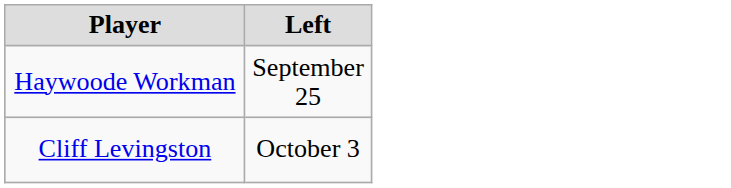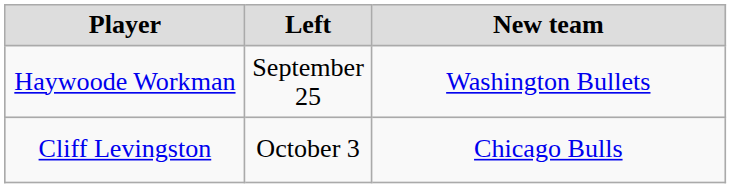 <table class="wikitable" style="text-align: center">
 <tr align="center"  bgcolor="#dddddd">
 <td style="width:140px"><strong>Player</strong></td>
 <td style="width:70px"><strong>Left</strong></td>
+<td style="width:210px"><strong>New team</strong></td>
 </tr>
 <tr style="height:40px">
 <td><a href='#'>Haywoode Workman</a></td>
 <td>September 25</td>
+<td><a href='#'>Washington Bullets</a></td>
 </tr>
 <tr style="height:40px">
 <td><a href='#'>Cliff Levingston</a></td>
 <td>October 3</td>
+<td><a href='#'>Chicago Bulls</a></td>
 </tr>
 </table>
